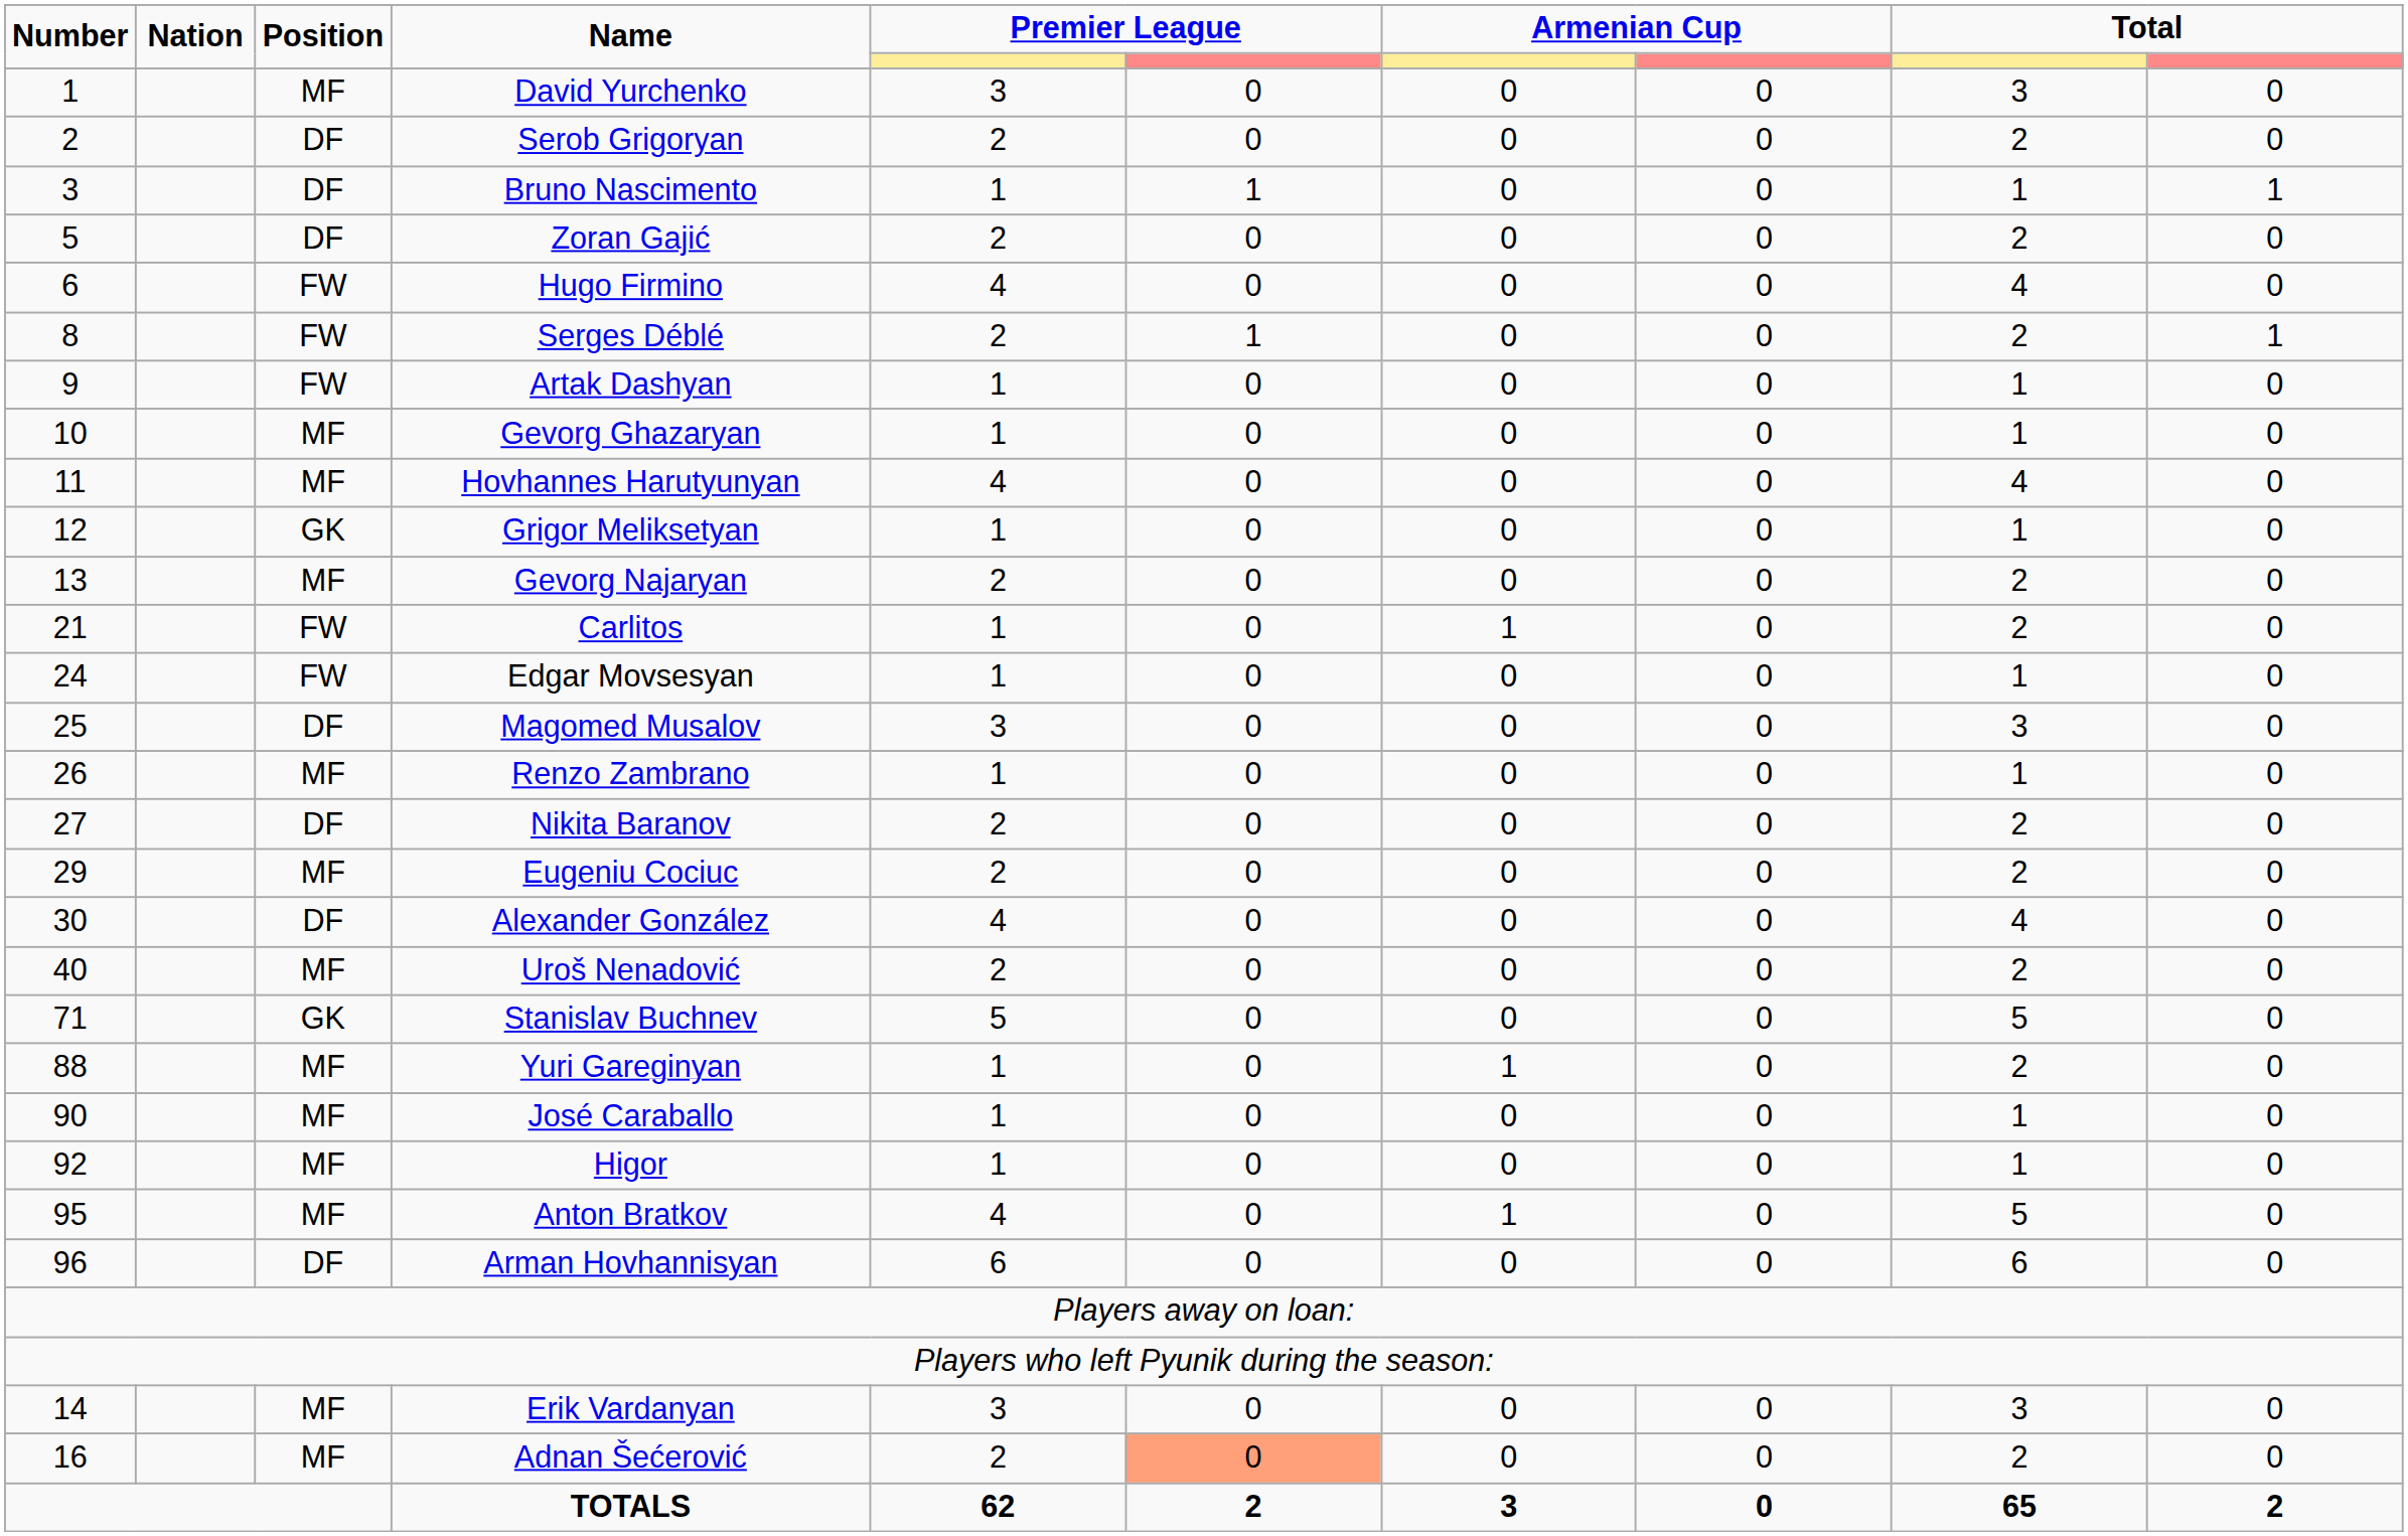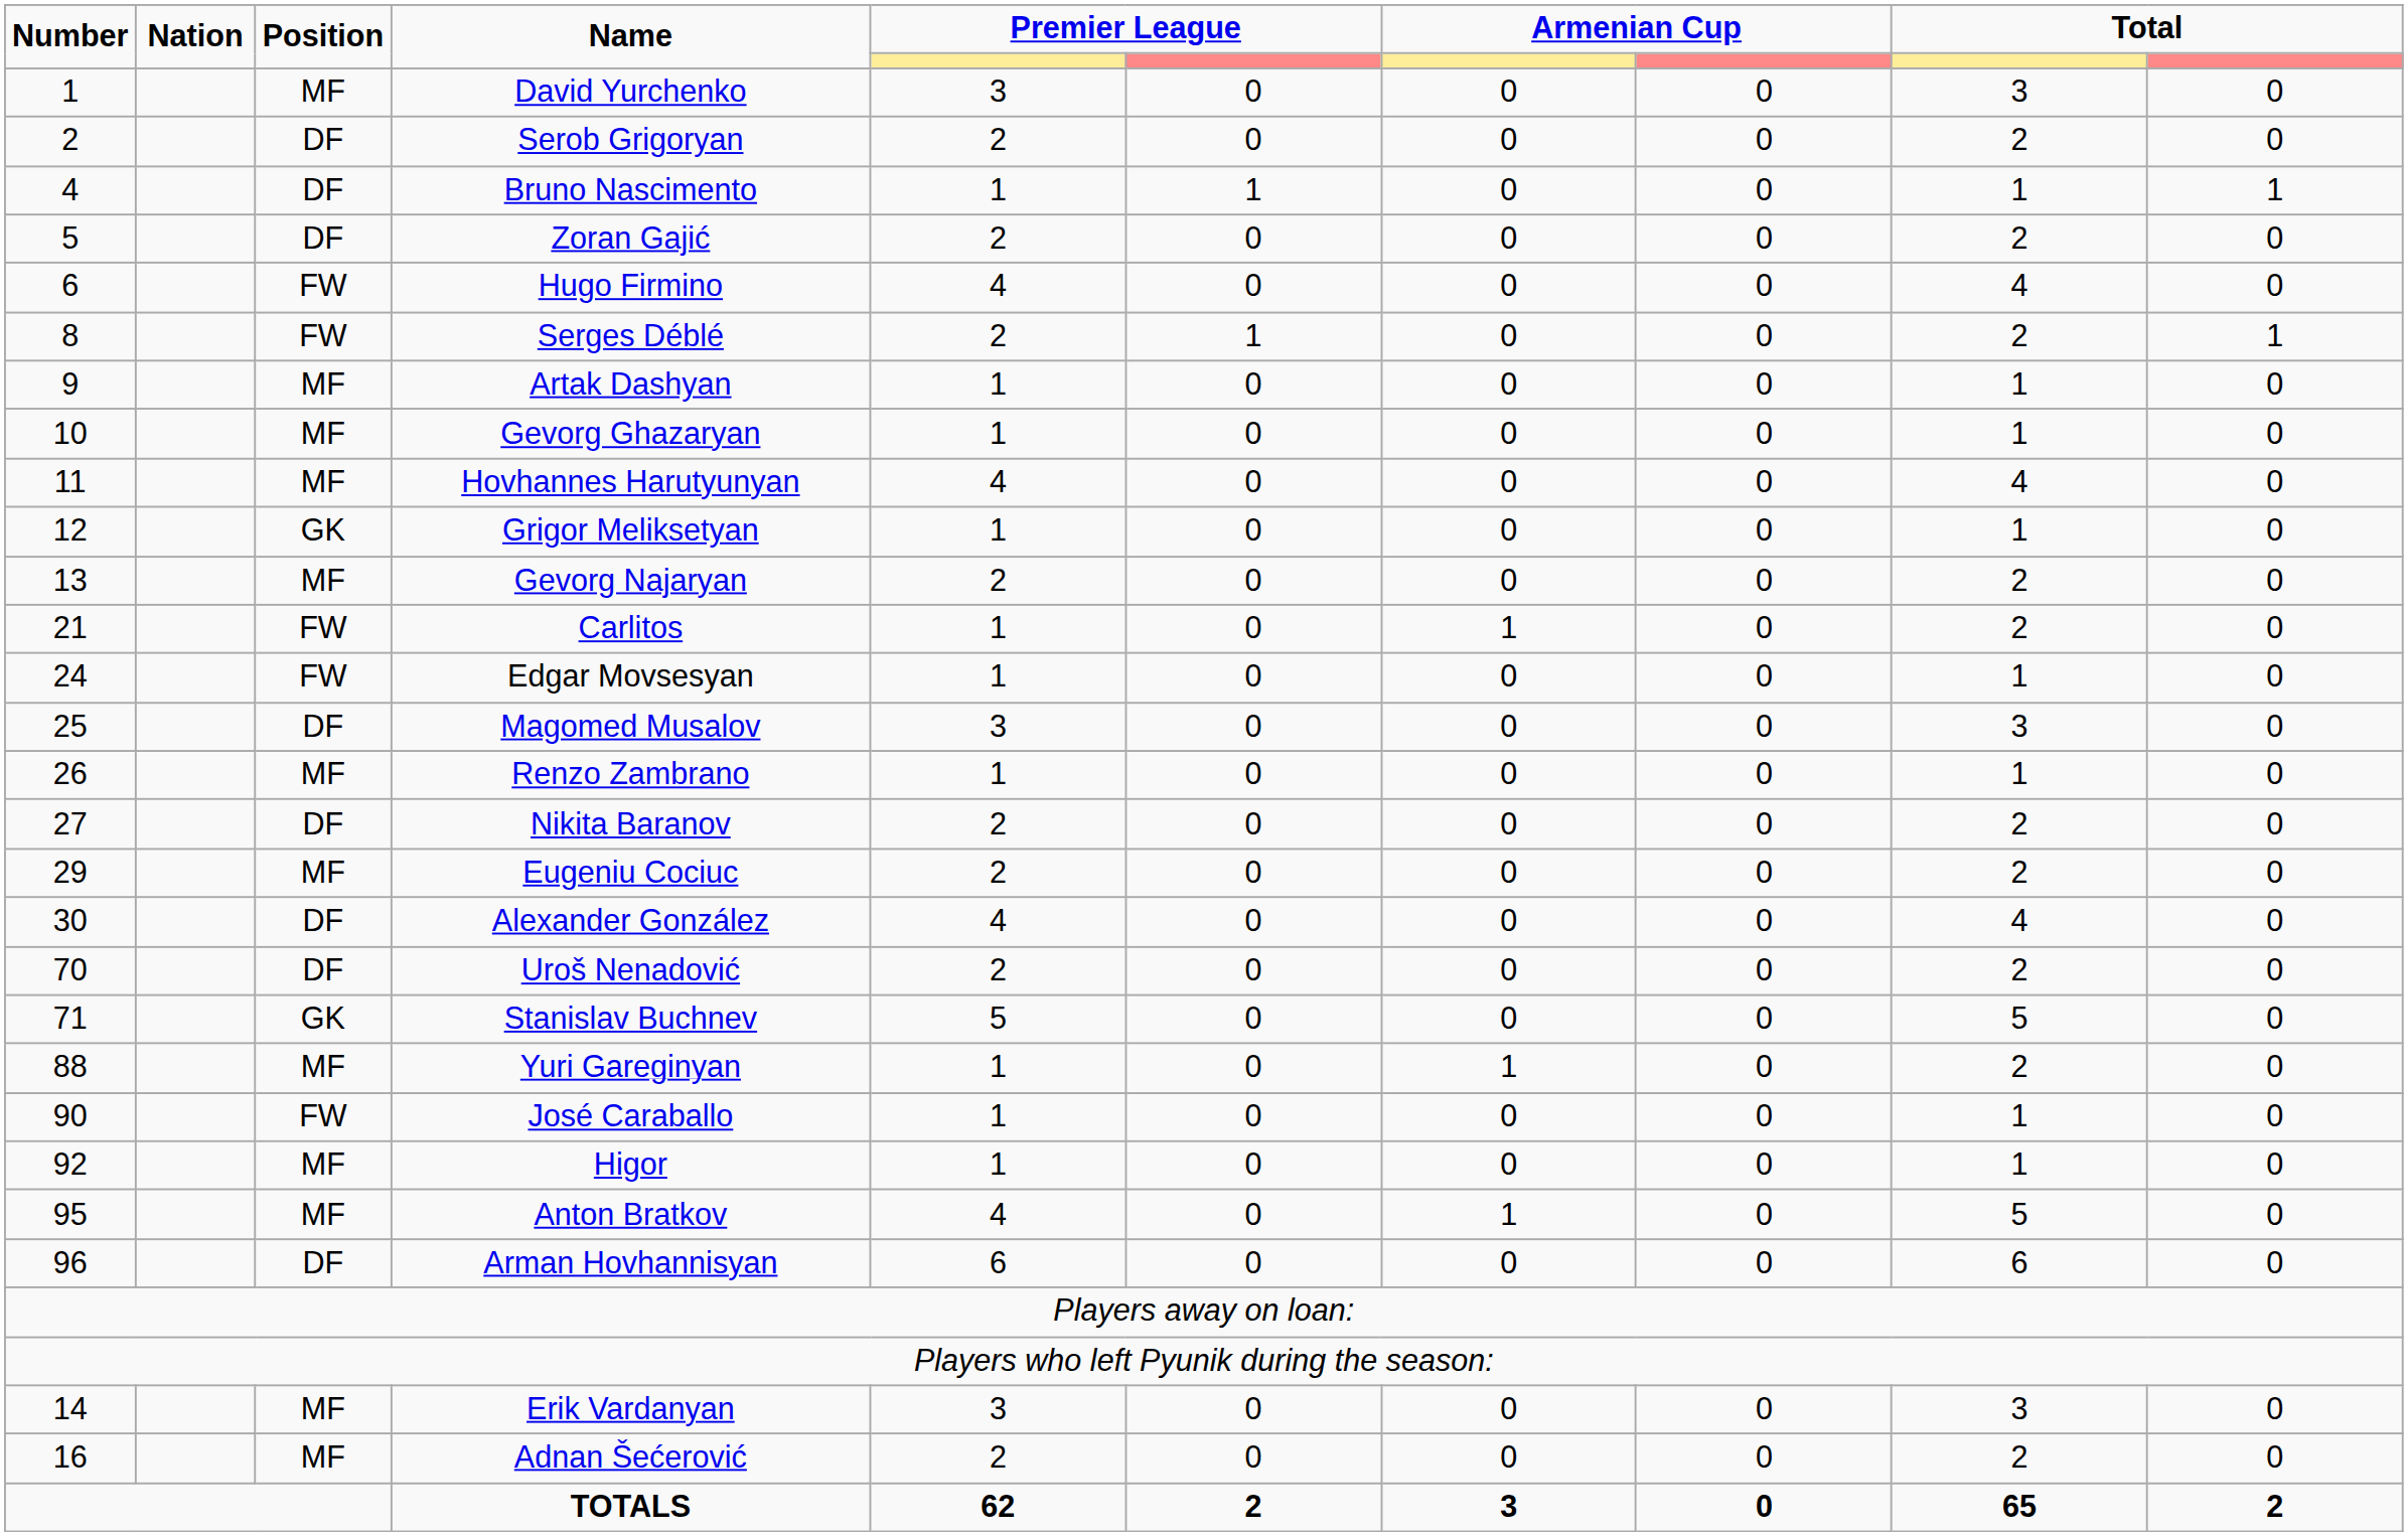 <table class="wikitable" style="text-align:center;">
 <tr>
 <td rowspan="2"  style="width:5%; text-align:center;"><strong>Number</strong></td>
 <td rowspan="2"  style="width:5%; text-align:center;"><strong>Nation</strong></td>
 <td rowspan="2"  style="width:5%; text-align:center;"><strong>Position</strong></td>
 <td rowspan="2"  style="width:20%; text-align:center;"><strong>Name</strong></td>
 <td colspan="2" style="text-align:center;"><strong><a href='#'>Premier League</a></strong></td>
 <td colspan="2" style="text-align:center;"><strong><a href='#'>Armenian Cup</a></strong></td>
 <td colspan="2" style="text-align:center;"><strong>Total</strong></td>
 </tr>
 <tr>
 <th style="width:60px; background:#fe9;"></th>
 <th style="width:60px; background:#ff8888;"></th>
 <th style="width:60px; background:#fe9;"></th>
 <th style="width:60px; background:#ff8888;"></th>
 <th style="width:60px; background:#fe9;"></th>
 <th style="width:60px; background:#ff8888;"></th>
 </tr>
 <tr>
 <td>1</td>
 <td></td>
 <td>MF</td>
 <td><a href='#'>David Yurchenko</a></td>
 <td>3</td>
 <td>0</td>
 <td>0</td>
 <td>0</td>
 <td>3</td>
 <td>0</td>
 </tr>
 <tr>
 <td>2</td>
 <td></td>
 <td>DF</td>
 <td><a href='#'>Serob Grigoryan</a></td>
 <td>2</td>
 <td>0</td>
 <td>0</td>
 <td>0</td>
 <td>2</td>
 <td>0</td>
 </tr>
 <tr>
-<td>3</td>
+<td>4</td>
 <td></td>
 <td>DF</td>
 <td><a href='#'>Bruno Nascimento</a></td>
 <td>1</td>
 <td>1</td>
 <td>0</td>
 <td>0</td>
 <td>1</td>
 <td>1</td>
 </tr>
 <tr>
 <td>5</td>
 <td></td>
 <td>DF</td>
 <td><a href='#'>Zoran Gajić</a></td>
 <td>2</td>
 <td>0</td>
 <td>0</td>
 <td>0</td>
 <td>2</td>
 <td>0</td>
 </tr>
 <tr>
 <td>6</td>
 <td></td>
 <td>FW</td>
 <td><a href='#'>Hugo Firmino</a></td>
 <td>4</td>
 <td>0</td>
 <td>0</td>
 <td>0</td>
 <td>4</td>
 <td>0</td>
 </tr>
 <tr>
 <td>8</td>
 <td></td>
 <td>FW</td>
 <td><a href='#'>Serges Déblé</a></td>
 <td>2</td>
 <td>1</td>
 <td>0</td>
 <td>0</td>
 <td>2</td>
 <td>1</td>
 </tr>
 <tr>
 <td>9</td>
 <td></td>
-<td>FW</td>
+<td>MF</td>
 <td><a href='#'>Artak Dashyan</a></td>
 <td>1</td>
 <td>0</td>
 <td>0</td>
 <td>0</td>
 <td>1</td>
 <td>0</td>
 </tr>
 <tr>
 <td>10</td>
 <td></td>
 <td>MF</td>
 <td><a href='#'>Gevorg Ghazaryan</a></td>
 <td>1</td>
 <td>0</td>
 <td>0</td>
 <td>0</td>
 <td>1</td>
 <td>0</td>
 </tr>
 <tr>
 <td>11</td>
 <td></td>
 <td>MF</td>
 <td><a href='#'>Hovhannes Harutyunyan</a></td>
 <td>4</td>
 <td>0</td>
 <td>0</td>
 <td>0</td>
 <td>4</td>
 <td>0</td>
 </tr>
 <tr>
 <td>12</td>
 <td></td>
 <td>GK</td>
 <td><a href='#'>Grigor Meliksetyan</a></td>
 <td>1</td>
 <td>0</td>
 <td>0</td>
 <td>0</td>
 <td>1</td>
 <td>0</td>
 </tr>
 <tr>
 <td>13</td>
 <td></td>
 <td>MF</td>
 <td><a href='#'>Gevorg Najaryan</a></td>
 <td>2</td>
 <td>0</td>
 <td>0</td>
 <td>0</td>
 <td>2</td>
 <td>0</td>
 </tr>
 <tr>
 <td>21</td>
 <td></td>
 <td>FW</td>
 <td><a href='#'>Carlitos</a></td>
 <td>1</td>
 <td>0</td>
 <td>1</td>
 <td>0</td>
 <td>2</td>
 <td>0</td>
 </tr>
 <tr>
 <td>24</td>
 <td></td>
 <td>FW</td>
 <td>Edgar Movsesyan</td>
 <td>1</td>
 <td>0</td>
 <td>0</td>
 <td>0</td>
 <td>1</td>
 <td>0</td>
 </tr>
 <tr>
 <td>25</td>
 <td></td>
 <td>DF</td>
 <td><a href='#'>Magomed Musalov</a></td>
 <td>3</td>
 <td>0</td>
 <td>0</td>
 <td>0</td>
 <td>3</td>
 <td>0</td>
 </tr>
 <tr>
 <td>26</td>
 <td></td>
 <td>MF</td>
 <td><a href='#'>Renzo Zambrano</a></td>
 <td>1</td>
 <td>0</td>
 <td>0</td>
 <td>0</td>
 <td>1</td>
 <td>0</td>
 </tr>
 <tr>
 <td>27</td>
 <td></td>
 <td>DF</td>
 <td><a href='#'>Nikita Baranov</a></td>
 <td>2</td>
 <td>0</td>
 <td>0</td>
 <td>0</td>
 <td>2</td>
 <td>0</td>
 </tr>
 <tr>
 <td>29</td>
 <td></td>
 <td>MF</td>
 <td><a href='#'>Eugeniu Cociuc</a></td>
 <td>2</td>
 <td>0</td>
 <td>0</td>
 <td>0</td>
 <td>2</td>
 <td>0</td>
 </tr>
 <tr>
 <td>30</td>
 <td></td>
 <td>DF</td>
 <td><a href='#'>Alexander González</a></td>
 <td>4</td>
 <td>0</td>
 <td>0</td>
 <td>0</td>
 <td>4</td>
 <td>0</td>
 </tr>
 <tr>
-<td>40</td>
+<td>70</td>
 <td></td>
-<td>MF</td>
+<td>DF</td>
 <td><a href='#'>Uroš Nenadović</a></td>
 <td>2</td>
 <td>0</td>
 <td>0</td>
 <td>0</td>
 <td>2</td>
 <td>0</td>
 </tr>
 <tr>
 <td>71</td>
 <td></td>
 <td>GK</td>
 <td><a href='#'>Stanislav Buchnev</a></td>
 <td>5</td>
 <td>0</td>
 <td>0</td>
 <td>0</td>
 <td>5</td>
 <td>0</td>
 </tr>
 <tr>
 <td>88</td>
 <td></td>
 <td>MF</td>
 <td><a href='#'>Yuri Gareginyan</a></td>
 <td>1</td>
 <td>0</td>
 <td>1</td>
 <td>0</td>
 <td>2</td>
 <td>0</td>
 </tr>
 <tr>
 <td>90</td>
 <td></td>
-<td>MF</td>
+<td>FW</td>
 <td><a href='#'>José Caraballo</a></td>
 <td>1</td>
 <td>0</td>
 <td>0</td>
 <td>0</td>
 <td>1</td>
 <td>0</td>
 </tr>
 <tr>
 <td>92</td>
 <td></td>
 <td>MF</td>
 <td><a href='#'>Higor</a></td>
 <td>1</td>
 <td>0</td>
 <td>0</td>
 <td>0</td>
 <td>1</td>
 <td>0</td>
 </tr>
 <tr>
 <td>95</td>
 <td></td>
 <td>MF</td>
 <td><a href='#'>Anton Bratkov</a></td>
 <td>4</td>
 <td>0</td>
 <td>1</td>
 <td>0</td>
 <td>5</td>
 <td>0</td>
 </tr>
 <tr>
 <td>96</td>
 <td></td>
 <td>DF</td>
 <td><a href='#'>Arman Hovhannisyan</a></td>
 <td>6</td>
 <td>0</td>
 <td>0</td>
 <td>0</td>
 <td>6</td>
 <td>0</td>
 </tr>
 <tr>
 <td colspan="14"><em>Players away on loan:</em></td>
 </tr>
 <tr>
 <td colspan="14"><em>Players who left Pyunik during the season:</em></td>
 </tr>
 <tr>
 <td>14</td>
 <td></td>
 <td>MF</td>
 <td><a href='#'>Erik Vardanyan</a></td>
 <td>3</td>
 <td>0</td>
 <td>0</td>
 <td>0</td>
 <td>3</td>
 <td>0</td>
 </tr>
 <tr>
 <td>16</td>
 <td></td>
 <td>MF</td>
 <td><a href='#'>Adnan Šećerović</a></td>
 <td>2</td>
-<td style="background: lightsalmon;">0</td>
+<td>0</td>
 <td>0</td>
 <td>0</td>
 <td>2</td>
 <td>0</td>
 </tr>
 <tr>
 <td colspan="3"></td>
 <td><strong>TOTALS</strong></td>
 <td><strong>62</strong></td>
 <td><strong>2</strong></td>
 <td><strong>3</strong></td>
 <td><strong>0</strong></td>
 <td><strong>65</strong></td>
 <td><strong>2</strong></td>
 </tr>
 </table>
